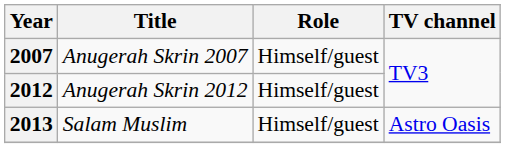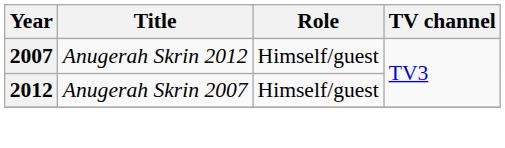 <table class="wikitable">
 <tr>
 <th>Year</th>
 <th>Title</th>
 <th>Role</th>
 <th>TV channel</th>
 </tr>
 <tr>
 <th>2007</th>
-<td><em>Anugerah Skrin 2007</em></td>
+<td><em>Anugerah Skrin 2012</em></td>
 <td>Himself/guest</td>
 <td rowspan="2"><a href='#'>TV3</a></td>
 </tr>
 <tr>
 <th>2012</th>
-<td><em>Anugerah Skrin 2012</em></td>
+<td><em>Anugerah Skrin 2007</em></td>
 <td>Himself/guest</td>
-</tr>
-<tr>
-<th>2013</th>
-<td><em>Salam Muslim</em></td>
-<td>Himself/guest</td>
-<td><a href='#'>Astro Oasis</a></td>
 </tr>
 <tr>
 </tr>
 </table>
